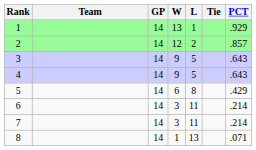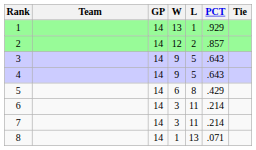 <table class="wikitable" style="text-align:center;">
 <tr>
 <th>Rank</th>
 <th width=180px>Team</th>
 <th width=25px>GP</th>
 <th width=20px>W</th>
 <th width=20px>L</th>
+<th width=35px><a href='#'>PCT</a></th>
 <th width=30px>Tie</th>
-<th width=35px><a href='#'>PCT</a></th>
 </tr>
 <tr bgcolor="#98fb98">
 <td>1</td>
 <td align="left"></td>
 <td>14</td>
 <td>13</td>
 <td>1</td>
+<td>.929</td>
 <td></td>
-<td>.929</td>
 </tr>
 <tr bgcolor="#98fb98">
 <td>2</td>
 <td align="left"></td>
 <td>14</td>
 <td>12</td>
 <td>2</td>
+<td>.857</td>
 <td></td>
-<td>.857</td>
 </tr>
 <tr bgcolor="#CCCCFF">
 <td>3</td>
 <td align="left"></td>
 <td>14</td>
 <td>9</td>
 <td>5</td>
+<td>.643</td>
 <td></td>
-<td>.643</td>
 </tr>
 <tr bgcolor="#CCCCFF">
 <td>4</td>
 <td align="left"></td>
 <td>14</td>
 <td>9</td>
 <td>5</td>
+<td>.643</td>
 <td></td>
-<td>.643</td>
 </tr>
 <tr>
 <td>5</td>
 <td align="left"></td>
 <td>14</td>
 <td>6</td>
 <td>8</td>
+<td>.429</td>
 <td></td>
-<td>.429</td>
 </tr>
 <tr align=center>
 <td>6</td>
 <td align="left"></td>
 <td>14</td>
 <td>3</td>
 <td>11</td>
+<td>.214</td>
 <td></td>
-<td>.214</td>
 </tr>
 <tr align=center>
 <td>7</td>
 <td align="left"></td>
 <td>14</td>
 <td>3</td>
 <td>11</td>
+<td>.214</td>
 <td></td>
-<td>.214</td>
 </tr>
 <tr align=center>
 <td>8</td>
 <td align="left"></td>
 <td>14</td>
 <td>1</td>
 <td>13</td>
+<td>.071</td>
 <td></td>
-<td>.071</td>
 </tr>
 </table>
